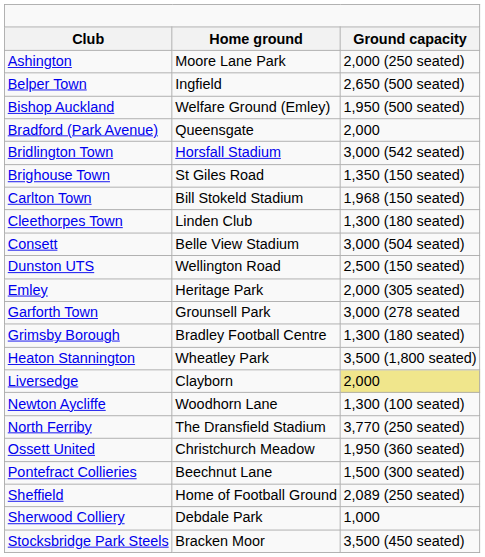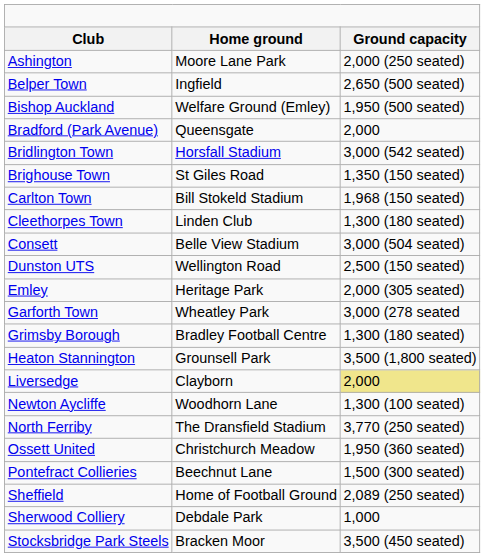 <table class="wikitable sortable">
 <tr>
 <td colspan="3" class="unsortable"><br></td>
 </tr>
 <tr>
 <th>Club</th>
 <th>Home ground</th>
 <th>Ground capacity</th>
 </tr>
 <tr>
 <td><a href='#'>Ashington</a></td>
 <td>Moore Lane Park</td>
 <td>2,000 (250 seated)</td>
 </tr>
 <tr>
 <td><a href='#'>Belper Town</a></td>
 <td>Ingfield</td>
 <td>2,650 (500 seated)</td>
 </tr>
 <tr>
 <td><a href='#'>Bishop Auckland</a></td>
 <td>Welfare Ground (Emley)</td>
 <td>1,950 (500 seated)</td>
 </tr>
 <tr>
 <td><a href='#'>Bradford (Park Avenue)</a></td>
 <td>Queensgate</td>
 <td>2,000</td>
 </tr>
 <tr>
 <td><a href='#'>Bridlington Town</a></td>
 <td><a href='#'>Horsfall Stadium</a></td>
 <td>3,000 (542 seated)</td>
 </tr>
 <tr>
 <td><a href='#'>Brighouse Town</a></td>
 <td>St Giles Road</td>
 <td>1,350 (150 seated)</td>
 </tr>
 <tr>
 <td><a href='#'>Carlton Town</a></td>
 <td>Bill Stokeld Stadium</td>
 <td>1,968 (150 seated)</td>
 </tr>
 <tr>
 <td><a href='#'>Cleethorpes Town</a></td>
 <td>Linden Club</td>
 <td>1,300 (180 seated)</td>
 </tr>
 <tr>
 <td><a href='#'>Consett</a></td>
 <td>Belle View Stadium</td>
 <td>3,000 (504 seated)</td>
 </tr>
 <tr>
 <td><a href='#'>Dunston UTS</a></td>
 <td>Wellington Road</td>
 <td>2,500 (150 seated)</td>
 </tr>
 <tr>
 <td><a href='#'>Emley</a></td>
 <td>Heritage Park</td>
 <td>2,000 (305 seated)</td>
 </tr>
 <tr>
 <td><a href='#'>Garforth Town</a></td>
-<td>Grounsell Park</td>
+<td>Wheatley Park</td>
 <td>3,000 (278 seated</td>
 </tr>
 <tr>
 <td><a href='#'>Grimsby Borough</a></td>
 <td>Bradley Football Centre</td>
 <td>1,300 (180 seated)</td>
 </tr>
 <tr>
 <td><a href='#'>Heaton Stannington</a></td>
-<td>Wheatley Park</td>
+<td>Grounsell Park</td>
 <td>3,500 (1,800 seated)</td>
 </tr>
 <tr>
 <td><a href='#'>Liversedge</a></td>
 <td>Clayborn</td>
 <td style="background: khaki;">2,000</td>
 </tr>
 <tr>
 <td><a href='#'>Newton Aycliffe</a></td>
 <td>Woodhorn Lane</td>
 <td>1,300 (100 seated)</td>
 </tr>
 <tr>
 <td><a href='#'>North Ferriby</a></td>
 <td>The Dransfield Stadium</td>
 <td>3,770 (250 seated)</td>
 </tr>
 <tr>
 <td><a href='#'>Ossett United</a></td>
 <td>Christchurch Meadow</td>
 <td>1,950 (360 seated)</td>
 </tr>
 <tr>
 <td><a href='#'>Pontefract Collieries</a></td>
 <td>Beechnut Lane</td>
 <td>1,500 (300 seated)</td>
 </tr>
 <tr>
 <td><a href='#'>Sheffield</a></td>
 <td>Home of Football Ground</td>
 <td>2,089 (250 seated)</td>
 </tr>
 <tr>
 <td><a href='#'>Sherwood Colliery</a></td>
 <td>Debdale Park</td>
 <td>1,000</td>
 </tr>
 <tr>
 <td><a href='#'>Stocksbridge Park Steels</a></td>
 <td>Bracken Moor</td>
 <td>3,500 (450 seated)</td>
 </tr>
 </table>
